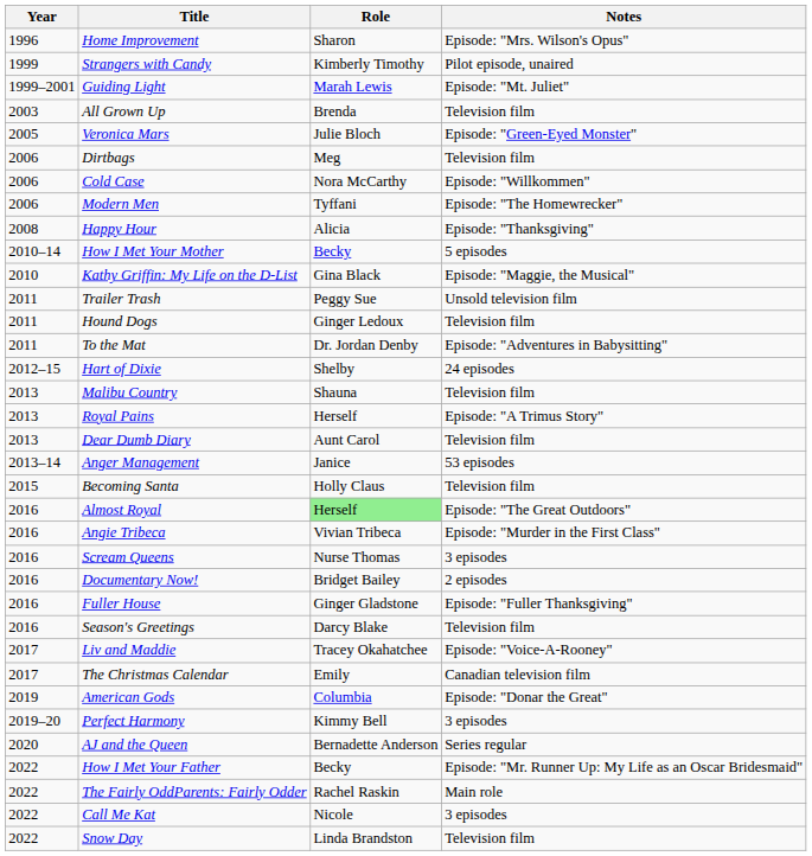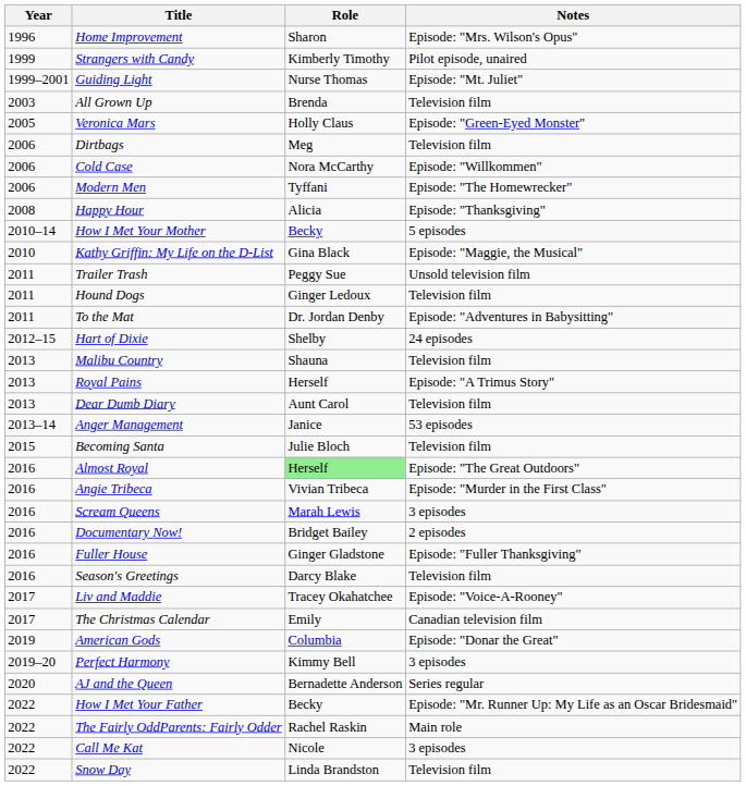 <table class="wikitable sortable">
 <tr>
 <th>Year</th>
 <th>Title</th>
 <th>Role</th>
 <th>Notes</th>
 </tr>
 <tr>
 <td>1996</td>
 <td><em><a href='#'>Home Improvement</a></em></td>
 <td>Sharon</td>
 <td>Episode: "Mrs. Wilson's Opus"</td>
 </tr>
 <tr>
 <td>1999</td>
 <td><em><a href='#'>Strangers with Candy</a></em></td>
 <td>Kimberly Timothy</td>
 <td>Pilot episode, unaired</td>
 </tr>
 <tr>
 <td>1999–2001</td>
 <td><em><a href='#'>Guiding Light</a></em></td>
-<td><a href='#'>Marah Lewis</a></td>
+<td>Nurse Thomas</td>
 <td>Episode: "Mt. Juliet"</td>
 </tr>
 <tr>
 <td>2003</td>
 <td><em>All Grown Up</em></td>
 <td>Brenda</td>
 <td>Television film</td>
 </tr>
 <tr>
 <td>2005</td>
 <td><em><a href='#'>Veronica Mars</a></em></td>
-<td>Julie Bloch</td>
+<td>Holly Claus</td>
 <td>Episode: "<a href='#'>Green-Eyed Monster</a>"</td>
 </tr>
 <tr>
 <td>2006</td>
 <td><em>Dirtbags</em></td>
 <td>Meg</td>
 <td>Television film</td>
 </tr>
 <tr>
 <td>2006</td>
 <td><em><a href='#'>Cold Case</a></em></td>
 <td>Nora McCarthy</td>
 <td>Episode: "Willkommen"</td>
 </tr>
 <tr>
 <td>2006</td>
 <td><em><a href='#'>Modern Men</a></em></td>
 <td>Tyffani</td>
 <td>Episode: "The Homewrecker"</td>
 </tr>
 <tr>
 <td>2008</td>
 <td><em><a href='#'>Happy Hour</a></em></td>
 <td>Alicia</td>
 <td>Episode: "Thanksgiving"</td>
 </tr>
 <tr>
 <td>2010–14</td>
 <td><em><a href='#'>How I Met Your Mother</a></em></td>
 <td><a href='#'>Becky</a></td>
 <td>5 episodes</td>
 </tr>
 <tr>
 <td>2010</td>
 <td><em><a href='#'>Kathy Griffin: My Life on the D-List</a></em></td>
 <td>Gina Black</td>
 <td>Episode: "Maggie, the Musical"</td>
 </tr>
 <tr>
 <td>2011</td>
 <td><em>Trailer Trash</em></td>
 <td>Peggy Sue</td>
 <td>Unsold television film</td>
 </tr>
 <tr>
 <td>2011</td>
 <td><em>Hound Dogs</em></td>
 <td>Ginger Ledoux</td>
 <td>Television film</td>
 </tr>
 <tr>
 <td>2011</td>
 <td><em>To the Mat</em></td>
 <td>Dr. Jordan Denby</td>
 <td>Episode: "Adventures in Babysitting"</td>
 </tr>
 <tr>
 <td>2012–15</td>
 <td><em><a href='#'>Hart of Dixie</a></em></td>
 <td>Shelby</td>
 <td>24 episodes</td>
 </tr>
 <tr>
 <td>2013</td>
 <td><em><a href='#'>Malibu Country</a></em></td>
 <td>Shauna</td>
 <td>Television film</td>
 </tr>
 <tr>
 <td>2013</td>
 <td><em><a href='#'>Royal Pains</a></em></td>
 <td>Herself</td>
 <td>Episode: "A Trimus Story"</td>
 </tr>
 <tr>
 <td>2013</td>
 <td><em><a href='#'>Dear Dumb Diary</a></em></td>
 <td>Aunt Carol</td>
 <td>Television film</td>
 </tr>
 <tr>
 <td>2013–14</td>
 <td><em><a href='#'>Anger Management</a></em></td>
 <td>Janice</td>
 <td>53 episodes</td>
 </tr>
 <tr>
 <td>2015</td>
 <td><em>Becoming Santa</em></td>
-<td>Holly Claus</td>
+<td>Julie Bloch</td>
 <td>Television film</td>
 </tr>
 <tr>
 <td>2016</td>
 <td><em><a href='#'>Almost Royal</a></em></td>
 <td style="background: lightgreen;">Herself</td>
 <td>Episode: "The Great Outdoors"</td>
 </tr>
 <tr>
 <td>2016</td>
 <td><em><a href='#'>Angie Tribeca</a></em></td>
 <td>Vivian Tribeca</td>
 <td>Episode: "Murder in the First Class"</td>
 </tr>
 <tr>
 <td>2016</td>
 <td><em><a href='#'>Scream Queens</a></em></td>
-<td>Nurse Thomas</td>
+<td><a href='#'>Marah Lewis</a></td>
 <td>3 episodes</td>
 </tr>
 <tr>
 <td>2016</td>
 <td><em><a href='#'>Documentary Now!</a></em></td>
 <td>Bridget Bailey</td>
 <td>2 episodes</td>
 </tr>
 <tr>
 <td>2016</td>
 <td><em><a href='#'>Fuller House</a></em></td>
 <td>Ginger Gladstone</td>
 <td>Episode: "Fuller Thanksgiving"</td>
 </tr>
 <tr>
 <td>2016</td>
 <td><em>Season's Greetings</em></td>
 <td>Darcy Blake</td>
 <td>Television film</td>
 </tr>
 <tr>
 <td>2017</td>
 <td><em><a href='#'>Liv and Maddie</a></em></td>
 <td>Tracey Okahatchee</td>
 <td>Episode: "Voice-A-Rooney"</td>
 </tr>
 <tr>
 <td>2017</td>
 <td><em>The Christmas Calendar</em></td>
 <td>Emily</td>
 <td>Canadian television film</td>
 </tr>
 <tr>
 <td>2019</td>
 <td><em><a href='#'>American Gods</a></em></td>
 <td><a href='#'>Columbia</a></td>
 <td>Episode: "Donar the Great"</td>
 </tr>
 <tr>
 <td>2019–20</td>
 <td><em><a href='#'>Perfect Harmony</a></em></td>
 <td>Kimmy Bell</td>
 <td>3 episodes</td>
 </tr>
 <tr>
 <td>2020</td>
 <td><em><a href='#'>AJ and the Queen</a></em></td>
 <td>Bernadette Anderson</td>
 <td>Series regular</td>
 </tr>
 <tr>
 <td>2022</td>
 <td><em><a href='#'>How I Met Your Father</a></em></td>
 <td>Becky</td>
 <td>Episode: "Mr. Runner Up: My Life as an Oscar Bridesmaid"</td>
 </tr>
 <tr>
 <td>2022</td>
 <td><em><a href='#'>The Fairly OddParents: Fairly Odder</a></em></td>
 <td>Rachel Raskin</td>
 <td>Main role</td>
 </tr>
 <tr>
 <td>2022</td>
 <td><em><a href='#'>Call Me Kat</a></em></td>
 <td>Nicole</td>
 <td>3 episodes</td>
 </tr>
 <tr>
 <td>2022</td>
 <td><em><a href='#'>Snow Day</a></em></td>
 <td>Linda Brandston</td>
 <td>Television film</td>
 </tr>
 </table>
